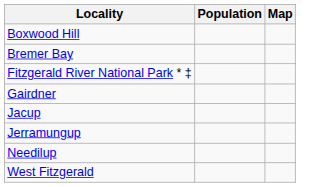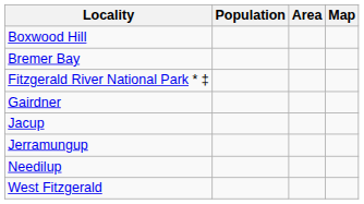 <table class="wikitable sortable">
 <tr>
 <th>Locality</th>
 <th data-sort-type=number>Population</th>
+<th data-sort-type=number>Area</th>
 <th>Map</th>
 </tr>
 <tr>
 <td><a href='#'>Boxwood Hill</a></td>
+<td></td>
 <td></td>
 <td></td>
 </tr>
 <tr>
 <td><a href='#'>Bremer Bay</a></td>
 <td></td>
 <td></td>
+<td></td>
 </tr>
 <tr>
 <td><a href='#'>Fitzgerald River National Park</a> * ‡</td>
+<td></td>
 <td></td>
 <td></td>
 </tr>
 <tr>
 <td><a href='#'>Gairdner</a></td>
 <td></td>
 <td></td>
+<td></td>
 </tr>
 <tr>
 <td><a href='#'>Jacup</a></td>
+<td></td>
 <td></td>
 <td></td>
 </tr>
 <tr>
 <td><a href='#'>Jerramungup</a></td>
 <td></td>
 <td></td>
+<td></td>
 </tr>
 <tr>
 <td><a href='#'>Needilup</a></td>
+<td></td>
 <td></td>
 <td></td>
 </tr>
 <tr>
 <td><a href='#'>West Fitzgerald</a></td>
 <td></td>
 <td></td>
+<td></td>
 </tr>
 </table>
